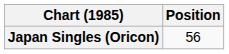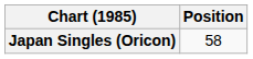 <table class="wikitable plainrowheaders">
 <tr>
 <th scope="col">Chart (1985)</th>
 <th scope="col">Position</th>
 </tr>
 <tr>
 <th scope="row">Japan Singles (Oricon)</th>
-<td style="text-align:center;">56</td>
+<td style="text-align:center;">58</td>
 </tr>
 </table>
